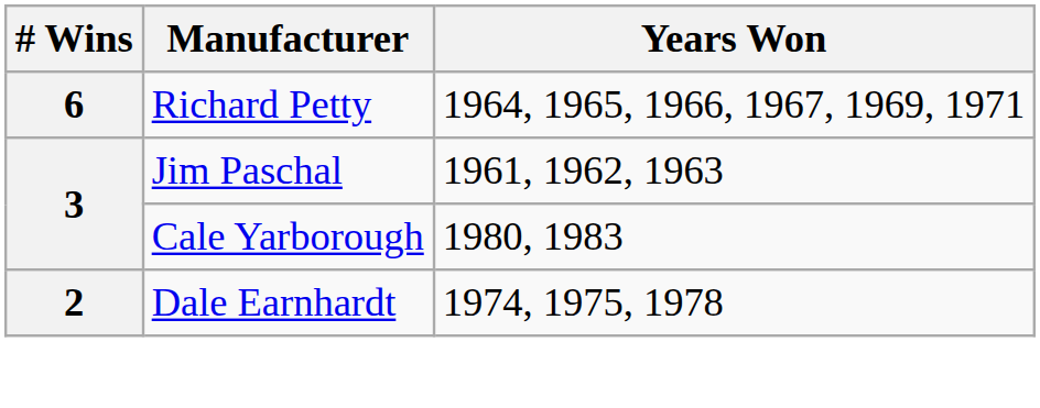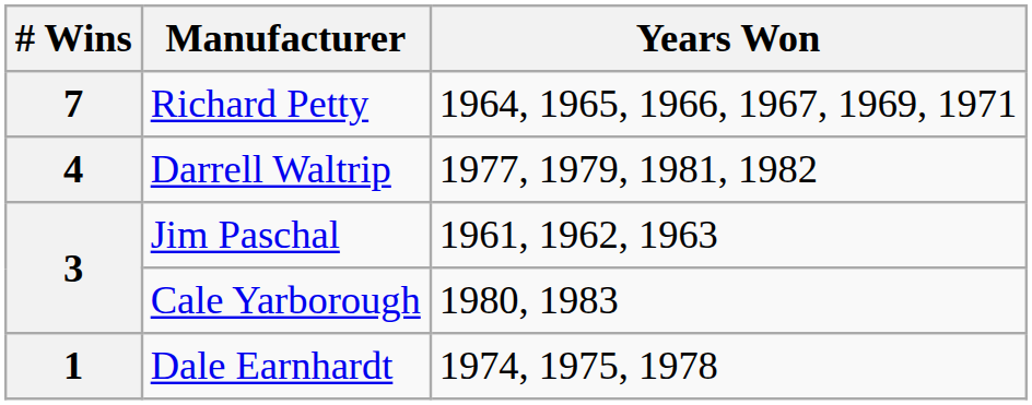 <table class="wikitable" style="font-size: 95%;">
 <tr>
 <th># Wins</th>
 <th>Manufacturer</th>
 <th>Years Won</th>
 </tr>
 <tr>
-<th>6</th>
+<th>7</th>
 <td><a href='#'>Richard Petty</a></td>
 <td>1964, 1965, 1966, 1967, 1969, 1971</td>
+</tr>
+<tr>
+<th>4</th>
+<td><a href='#'>Darrell Waltrip</a></td>
+<td>1977, 1979, 1981, 1982</td>
 </tr>
 <tr>
 <th rowspan="2">3</th>
 <td><a href='#'>Jim Paschal</a></td>
 <td>1961, 1962, 1963</td>
 </tr>
 <tr>
 <td><a href='#'>Cale Yarborough</a></td>
 <td>1980, 1983</td>
 </tr>
 <tr>
-<th>2</th>
+<th>1</th>
 <td><a href='#'>Dale Earnhardt</a></td>
 <td>1974, 1975, 1978</td>
 </tr>
 </table>
